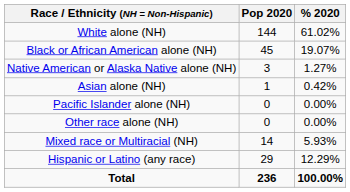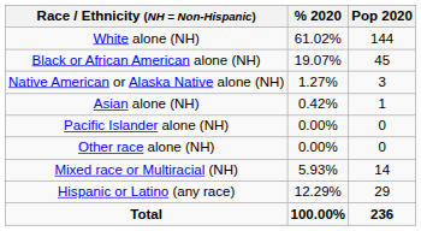 <table class="wikitable" style="text-align:center;">
 <tr>
 <th>Race / Ethnicity <small>(<em>NH = Non-Hispanic</em>)</small></th>
+<th>% 2020</th>
 <th>Pop 2020</th>
-<th>% 2020</th>
 </tr>
 <tr>
 <td><a href='#'>White</a> alone (NH)</td>
+<td>61.02%</td>
 <td>144</td>
-<td>61.02%</td>
 </tr>
 <tr>
 <td><a href='#'>Black or African American</a> alone (NH)</td>
+<td>19.07%</td>
 <td>45</td>
-<td>19.07%</td>
 </tr>
 <tr>
 <td><a href='#'>Native American</a> or <a href='#'>Alaska Native</a> alone (NH)</td>
+<td>1.27%</td>
 <td>3</td>
-<td>1.27%</td>
 </tr>
 <tr>
 <td><a href='#'>Asian</a> alone (NH)</td>
+<td>0.42%</td>
 <td>1</td>
-<td>0.42%</td>
 </tr>
 <tr>
 <td><a href='#'>Pacific Islander</a> alone (NH)</td>
+<td>0.00%</td>
 <td>0</td>
-<td>0.00%</td>
 </tr>
 <tr>
 <td><a href='#'>Other race</a> alone (NH)</td>
+<td>0.00%</td>
 <td>0</td>
-<td>0.00%</td>
 </tr>
 <tr>
 <td><a href='#'>Mixed race or Multiracial</a> (NH)</td>
+<td>5.93%</td>
 <td>14</td>
-<td>5.93%</td>
 </tr>
 <tr>
 <td><a href='#'>Hispanic or Latino</a> (any race)</td>
+<td>12.29%</td>
 <td>29</td>
-<td>12.29%</td>
 </tr>
 <tr>
 <td><strong>Total</strong></td>
+<td><strong>100.00%</strong></td>
 <td><strong>236</strong></td>
-<td><strong>100.00%</strong></td>
 </tr>
 </table>
